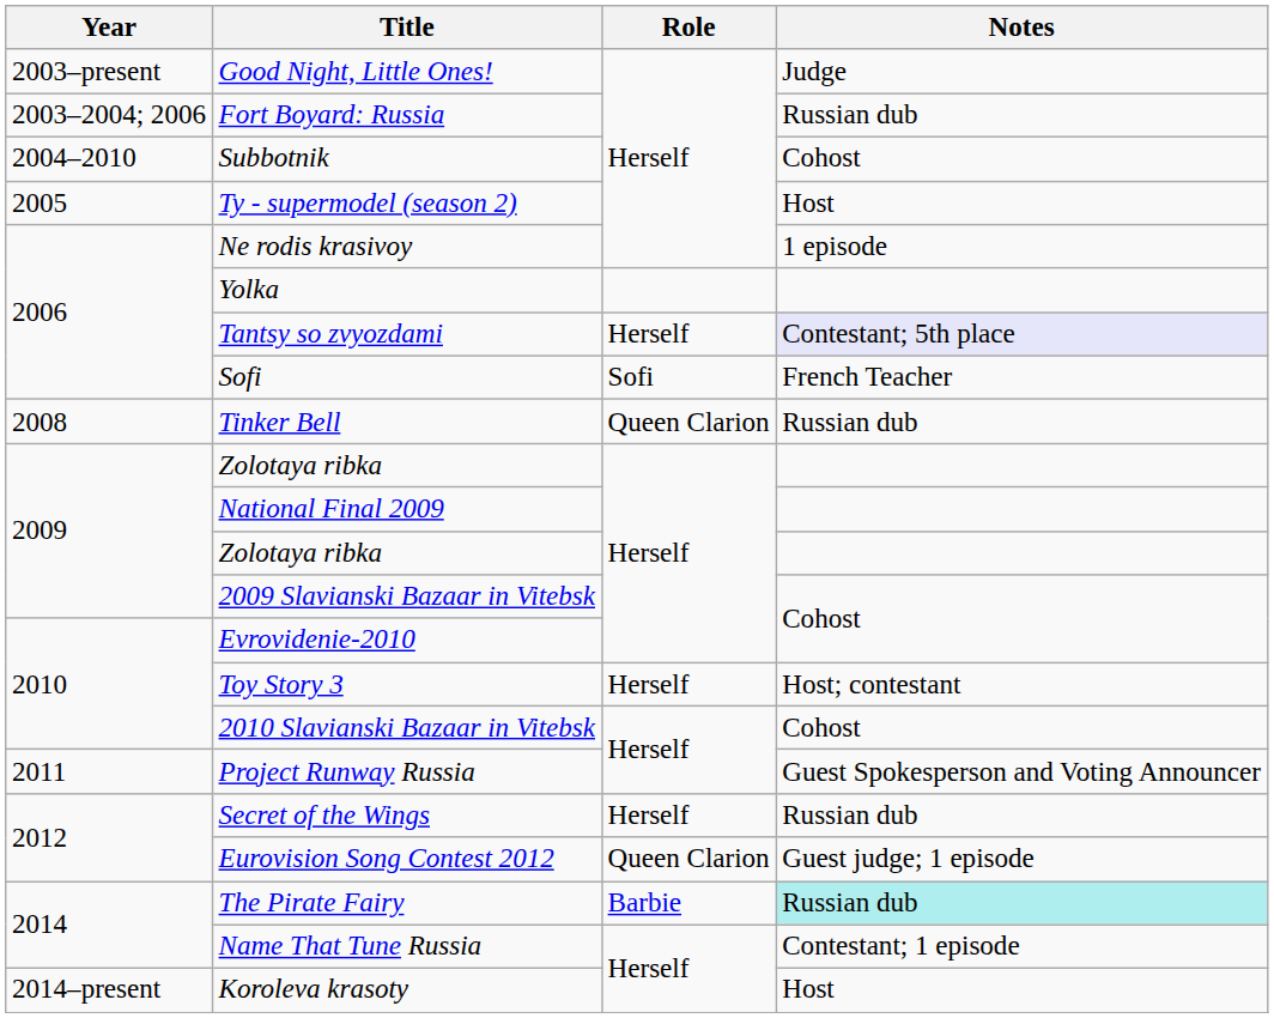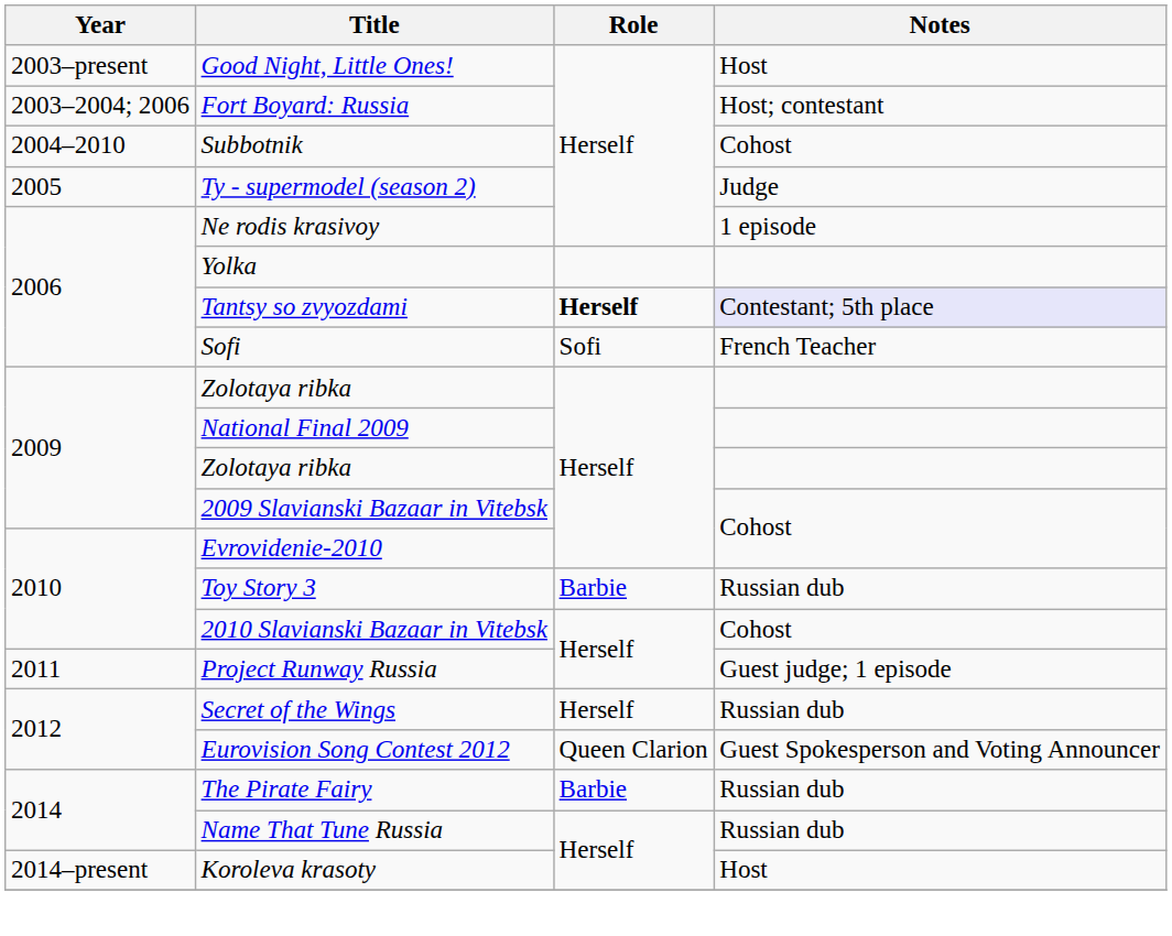 <table class="wikitable sortable">
 <tr>
 <th>Year</th>
 <th>Title</th>
 <th>Role</th>
 <th class="unsortable">Notes</th>
 </tr>
 <tr>
 <td>2003–present</td>
 <td><em><a href='#'>Good Night, Little Ones!</a></em></td>
 <td rowspan=5>Herself</td>
-<td>Judge</td>
+<td>Host</td>
 </tr>
 <tr>
 <td>2003–2004; 2006</td>
 <td><em><a href='#'>Fort Boyard: Russia</a></em></td>
-<td>Russian dub</td>
+<td>Host; contestant</td>
 </tr>
 <tr>
 <td>2004–2010</td>
 <td><em>Subbotnik</em></td>
 <td>Cohost</td>
 </tr>
 <tr>
 <td>2005</td>
 <td><em><a href='#'>Ty - supermodel (season 2)</a></em></td>
-<td>Host</td>
+<td>Judge</td>
 </tr>
 <tr>
 <td rowspan=4>2006</td>
 <td><em>Ne rodis krasivoy</em></td>
 <td>1 episode</td>
 </tr>
 <tr>
 <td><em>Yolka</em></td>
 <td></td>
 <td></td>
 </tr>
 <tr>
 <td><em><a href='#'>Tantsy so zvyozdami</a></em></td>
-<td>Herself</td>
+<td><strong>Herself</strong></td>
 <td style="background: lavender;">Contestant; 5th place</td>
 </tr>
 <tr>
 <td><em>Sofi</em></td>
 <td>Sofi</td>
 <td>French Teacher</td>
-</tr>
-<tr>
-<td>2008</td>
-<td><em><a href='#'>Tinker Bell</a></em></td>
-<td>Queen Clarion</td>
-<td>Russian dub</td>
 </tr>
 <tr>
 <td rowspan=4>2009</td>
 <td><em>Zolotaya ribka</em></td>
 <td rowspan=5>Herself</td>
 <td></td>
 </tr>
 <tr>
 <td><em><a href='#'>National Final 2009</a></em></td>
 <td></td>
 </tr>
 <tr>
 <td><em>Zolotaya ribka</em></td>
 <td></td>
 </tr>
 <tr>
 <td><em><a href='#'>2009 Slavianski Bazaar in Vitebsk</a></em></td>
 <td rowspan=2>Cohost</td>
 </tr>
 <tr>
 <td rowspan=3>2010</td>
 <td><em><a href='#'>Evrovidenie-2010</a></em></td>
 </tr>
 <tr>
 <td><em><a href='#'>Toy Story 3</a></em></td>
-<td>Herself</td>
-<td>Host; contestant</td>
+<td><a href='#'>Barbie</a></td>
+<td>Russian dub</td>
 </tr>
 <tr>
 <td><em><a href='#'>2010 Slavianski Bazaar in Vitebsk</a></em></td>
 <td rowspan=2>Herself</td>
 <td>Cohost</td>
 </tr>
 <tr>
 <td>2011</td>
 <td><em><a href='#'>Project Runway</a> Russia</em></td>
-<td>Guest Spokesperson and Voting Announcer</td>
+<td>Guest judge; 1 episode</td>
 </tr>
 <tr>
 <td rowspan=2>2012</td>
 <td><em><a href='#'>Secret of the Wings</a></em></td>
 <td>Herself</td>
 <td>Russian dub</td>
 </tr>
 <tr>
 <td><em><a href='#'>Eurovision Song Contest 2012</a></em></td>
 <td>Queen Clarion</td>
-<td>Guest judge; 1 episode</td>
+<td>Guest Spokesperson and Voting Announcer</td>
 </tr>
 <tr>
 <td rowspan=2>2014</td>
 <td><em><a href='#'>The Pirate Fairy</a></em></td>
 <td><a href='#'>Barbie</a></td>
-<td style="background: paleturquoise;">Russian dub</td>
+<td>Russian dub</td>
 </tr>
 <tr>
 <td><em><a href='#'>Name That Tune</a> Russia</em></td>
 <td rowspan=2>Herself</td>
-<td>Contestant; 1 episode</td>
+<td>Russian dub</td>
 </tr>
 <tr>
 <td>2014–present</td>
 <td><em>Koroleva krasoty</em></td>
 <td>Host</td>
 </tr>
 <tr>
 </tr>
 </table>
